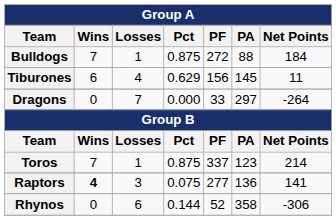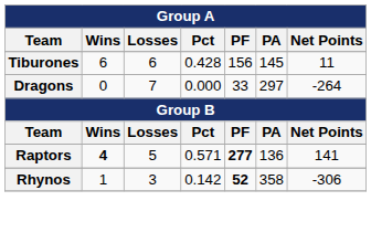 <table class="wikitable sortable collapsible">
 <tr>
 <th colspan=7 style="background: #192f6b;color:white; font-size=125%;">Group A</th>
 </tr>
 <tr align="center">
 <th>Team</th>
 <th>Wins</th>
 <th>Losses</th>
 <th>Pct</th>
 <th>PF</th>
 <th>PA</th>
 <th>Net Points</th>
 </tr>
 <tr>
-<th scope="row">Bulldogs</th>
-<td align="center">7</td>
-<td align="center">1</td>
-<td align="center">0.875</td>
-<td align="center">272</td>
-<td align="center">88</td>
-<td align="center">184</td>
-</tr>
-<tr>
 </tr>
 <tr>
 <th scope="row">Tiburones</th>
 <td align="center">6</td>
-<td align="center">4</td>
-<td align="center">0.629</td>
+<td align="center">6</td>
+<td align="center">0.428</td>
 <td align="center">156</td>
 <td align="center">145</td>
 <td align="center">11</td>
 </tr>
 <tr>
 </tr>
 <tr>
 <th scope="row">Dragons</th>
 <td align="center">0</td>
 <td align="center">7</td>
 <td align="center">0.000</td>
 <td align="center">33</td>
 <td align="center">297</td>
 <td align="center">-264</td>
 </tr>
 <tr>
 <th colspan=7 style="background: #192f6b;color:white; font-size=125%;">Group B</th>
 </tr>
 <tr align="center">
 <th>Team</th>
 <th>Wins</th>
 <th>Losses</th>
 <th>Pct</th>
 <th>PF</th>
 <th>PA</th>
 <th>Net Points</th>
 </tr>
 <tr>
-<th scope="row">Toros</th>
-<td align="center">7</td>
-<td align="center">1</td>
-<td align="center">0.875</td>
-<td align="center">337</td>
-<td align="center">123</td>
-<td align="center">214</td>
-</tr>
-<tr>
 </tr>
 <tr>
 <th scope="row">Raptors</th>
 <td align="center"><strong>4</strong></td>
-<td align="center">3</td>
-<td align="center">0.075</td>
-<td align="center">277</td>
+<td align="center">5</td>
+<td align="center">0.571</td>
+<td align="center"><strong>277</strong></td>
 <td align="center">136</td>
 <td align="center">141</td>
 </tr>
 <tr>
 </tr>
 <tr>
 <th scope="row">Rhynos</th>
-<td align="center">0</td>
-<td align="center">6</td>
-<td align="center">0.144</td>
-<td align="center">52</td>
+<td align="center">1</td>
+<td align="center">3</td>
+<td align="center">0.142</td>
+<td align="center"><strong>52</strong></td>
 <td align="center">358</td>
 <td align="center">-306</td>
 </tr>
 <tr>
 </tr>
 </table>
